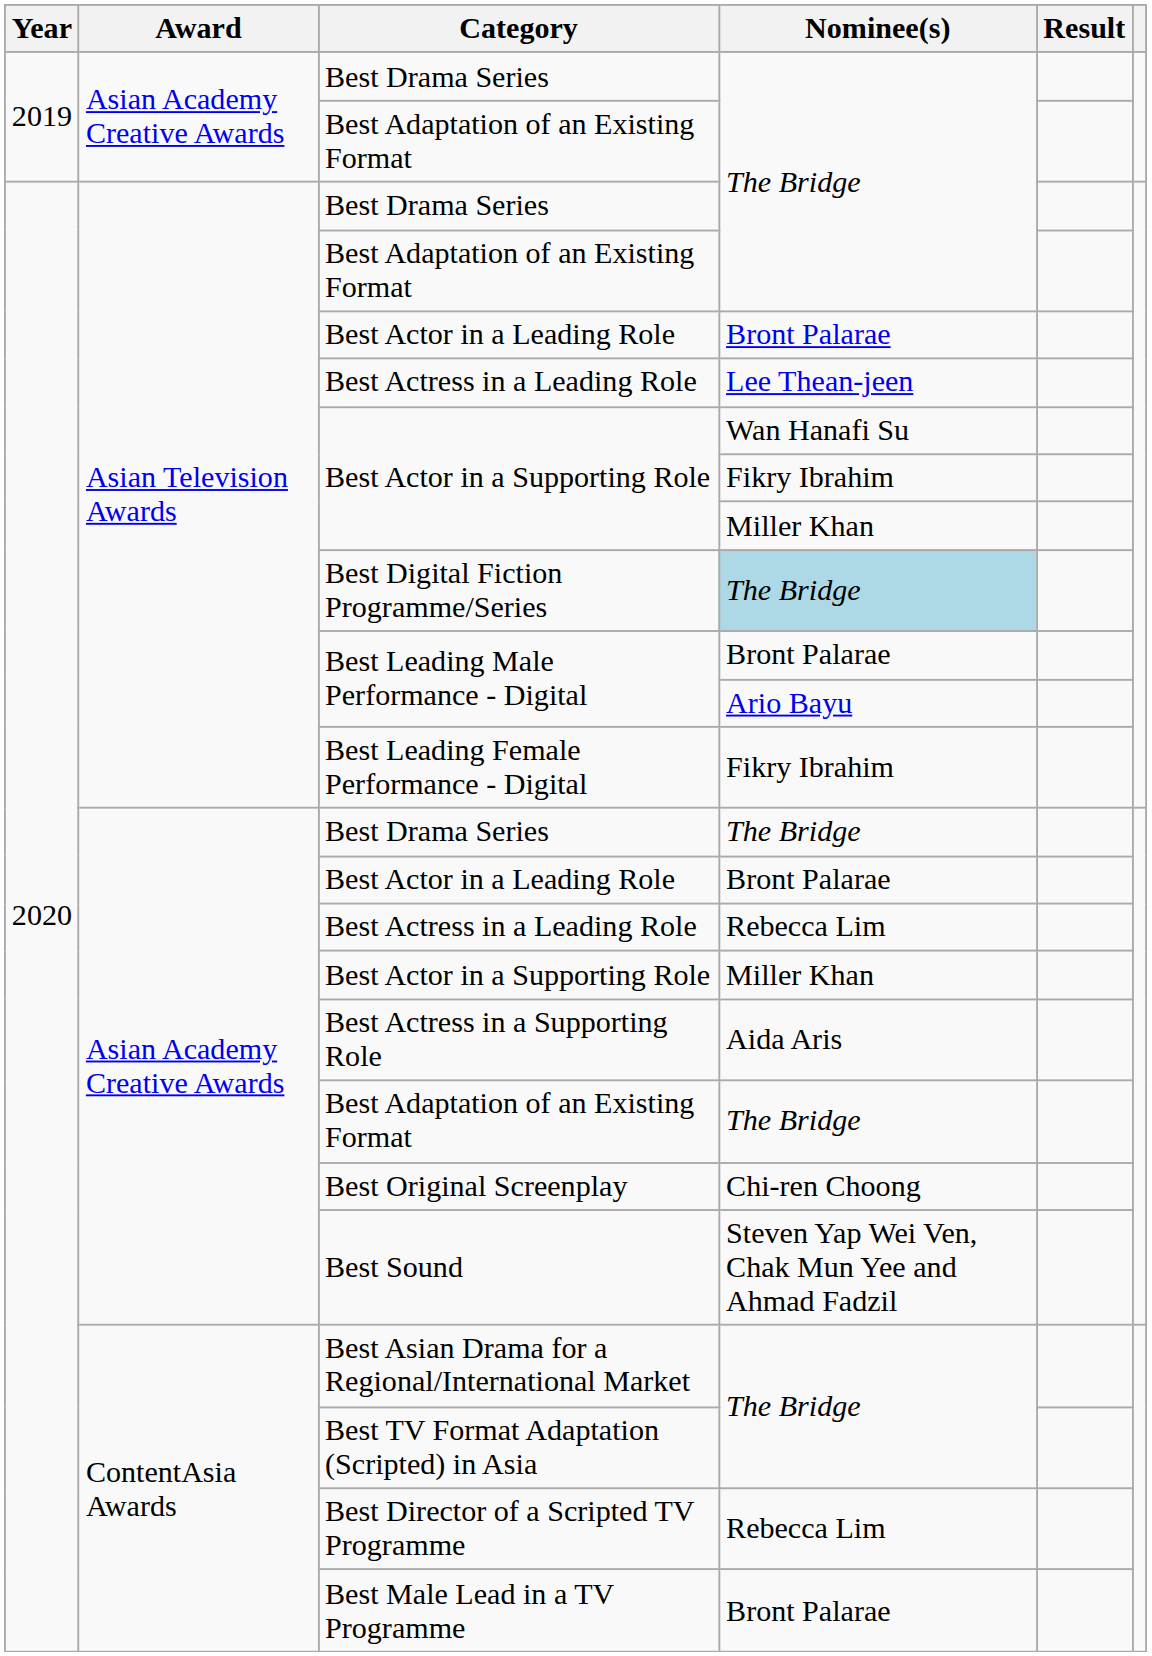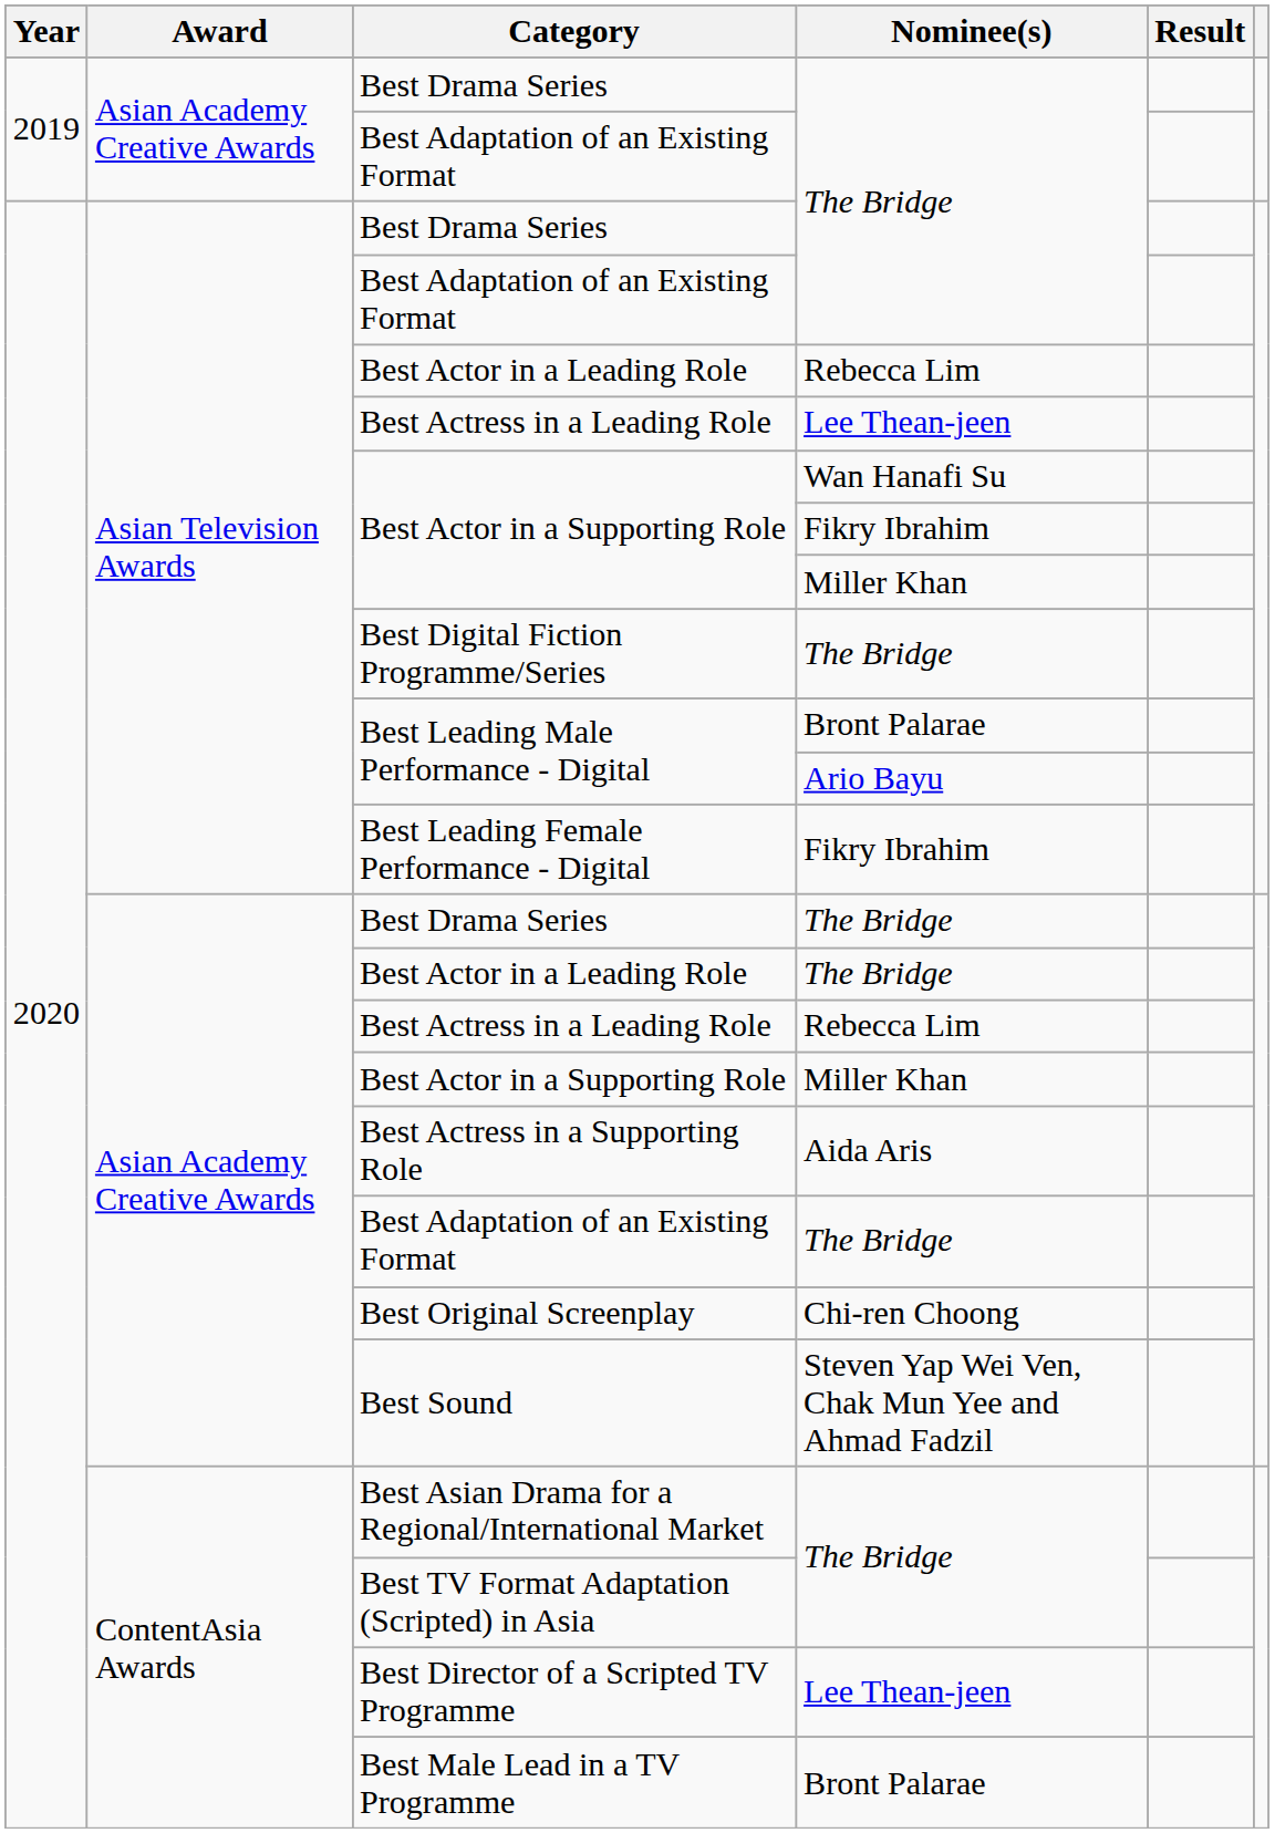 <table class="wikitable sortable">
 <tr>
 <th>Year</th>
 <th>Award</th>
 <th>Category</th>
 <th>Nominee(s)</th>
 <th>Result</th>
 <th></th>
 </tr>
 <tr>
 <td rowspan="2" style="text-align:center;">2019</td>
 <td rowspan="2"><a href='#'>Asian Academy Creative Awards</a></td>
 <td>Best Drama Series</td>
 <td rowspan="4"><em>The Bridge</em></td>
 <td></td>
 <td rowspan="2" style="text-align:center;"></td>
 </tr>
 <tr>
 <td>Best Adaptation of an Existing Format</td>
 <td></td>
 </tr>
 <tr>
 <td rowspan="23" style="text-align:center;">2020</td>
 <td rowspan="11"><a href='#'>Asian Television Awards</a></td>
 <td>Best Drama Series</td>
 <td></td>
 <td rowspan="11" style="text-align:center;"></td>
 </tr>
 <tr>
 <td>Best Adaptation of an Existing Format</td>
 <td></td>
 </tr>
 <tr>
 <td>Best Actor in a Leading Role</td>
-<td><a href='#'>Bront Palarae</a></td>
+<td>Rebecca Lim</td>
 <td></td>
 </tr>
 <tr>
 <td>Best Actress in a Leading Role</td>
 <td><a href='#'>Lee Thean-jeen</a></td>
 <td></td>
 </tr>
 <tr>
 <td rowspan="3">Best Actor in a Supporting Role</td>
 <td>Wan Hanafi Su</td>
 <td></td>
 </tr>
 <tr>
 <td>Fikry Ibrahim</td>
 <td></td>
 </tr>
 <tr>
 <td>Miller Khan</td>
 <td></td>
 </tr>
 <tr>
 <td>Best Digital Fiction Programme/Series</td>
-<td style="background: lightblue;"><em>The Bridge</em></td>
+<td><em>The Bridge</em></td>
 <td></td>
 </tr>
 <tr>
 <td rowspan="2">Best Leading Male Performance - Digital</td>
 <td>Bront Palarae</td>
 <td></td>
 </tr>
 <tr>
 <td><a href='#'>Ario Bayu</a></td>
 <td></td>
 </tr>
 <tr>
 <td>Best Leading Female Performance - Digital</td>
 <td>Fikry Ibrahim</td>
 <td></td>
 </tr>
 <tr>
 <td rowspan="8"><a href='#'>Asian Academy Creative Awards</a></td>
 <td>Best Drama Series</td>
 <td><em>The Bridge</em></td>
 <td></td>
 <td rowspan="8" style="text-align:center;"></td>
 </tr>
 <tr>
 <td>Best Actor in a Leading Role</td>
-<td>Bront Palarae</td>
+<td><em>The Bridge</em></td>
 <td></td>
 </tr>
 <tr>
 <td>Best Actress in a Leading Role</td>
 <td>Rebecca Lim</td>
 <td></td>
 </tr>
 <tr>
 <td>Best Actor in a Supporting Role</td>
 <td>Miller Khan</td>
 <td></td>
 </tr>
 <tr>
 <td>Best Actress in a Supporting Role</td>
 <td>Aida Aris</td>
 <td></td>
 </tr>
 <tr>
 <td>Best Adaptation of an Existing Format</td>
 <td><em>The Bridge</em></td>
 <td></td>
 </tr>
 <tr>
 <td>Best Original Screenplay</td>
 <td>Chi-ren Choong</td>
 <td></td>
 </tr>
 <tr>
 <td>Best Sound</td>
 <td>Steven Yap Wei Ven, Chak Mun Yee and Ahmad Fadzil</td>
 <td></td>
 </tr>
 <tr>
 <td rowspan="4">ContentAsia Awards</td>
 <td>Best Asian Drama for a Regional/International Market</td>
 <td rowspan="2"><em>The Bridge</em></td>
 <td></td>
 <td rowspan="4" style="text-align:center;"></td>
 </tr>
 <tr>
 <td>Best TV Format Adaptation (Scripted) in Asia</td>
 <td></td>
 </tr>
 <tr>
 <td>Best Director of a Scripted TV Programme</td>
-<td>Rebecca Lim</td>
+<td><a href='#'>Lee Thean-jeen</a></td>
 <td></td>
 </tr>
 <tr>
 <td>Best Male Lead in a TV Programme</td>
 <td>Bront Palarae</td>
 <td></td>
 </tr>
 <tr>
 </tr>
 </table>
